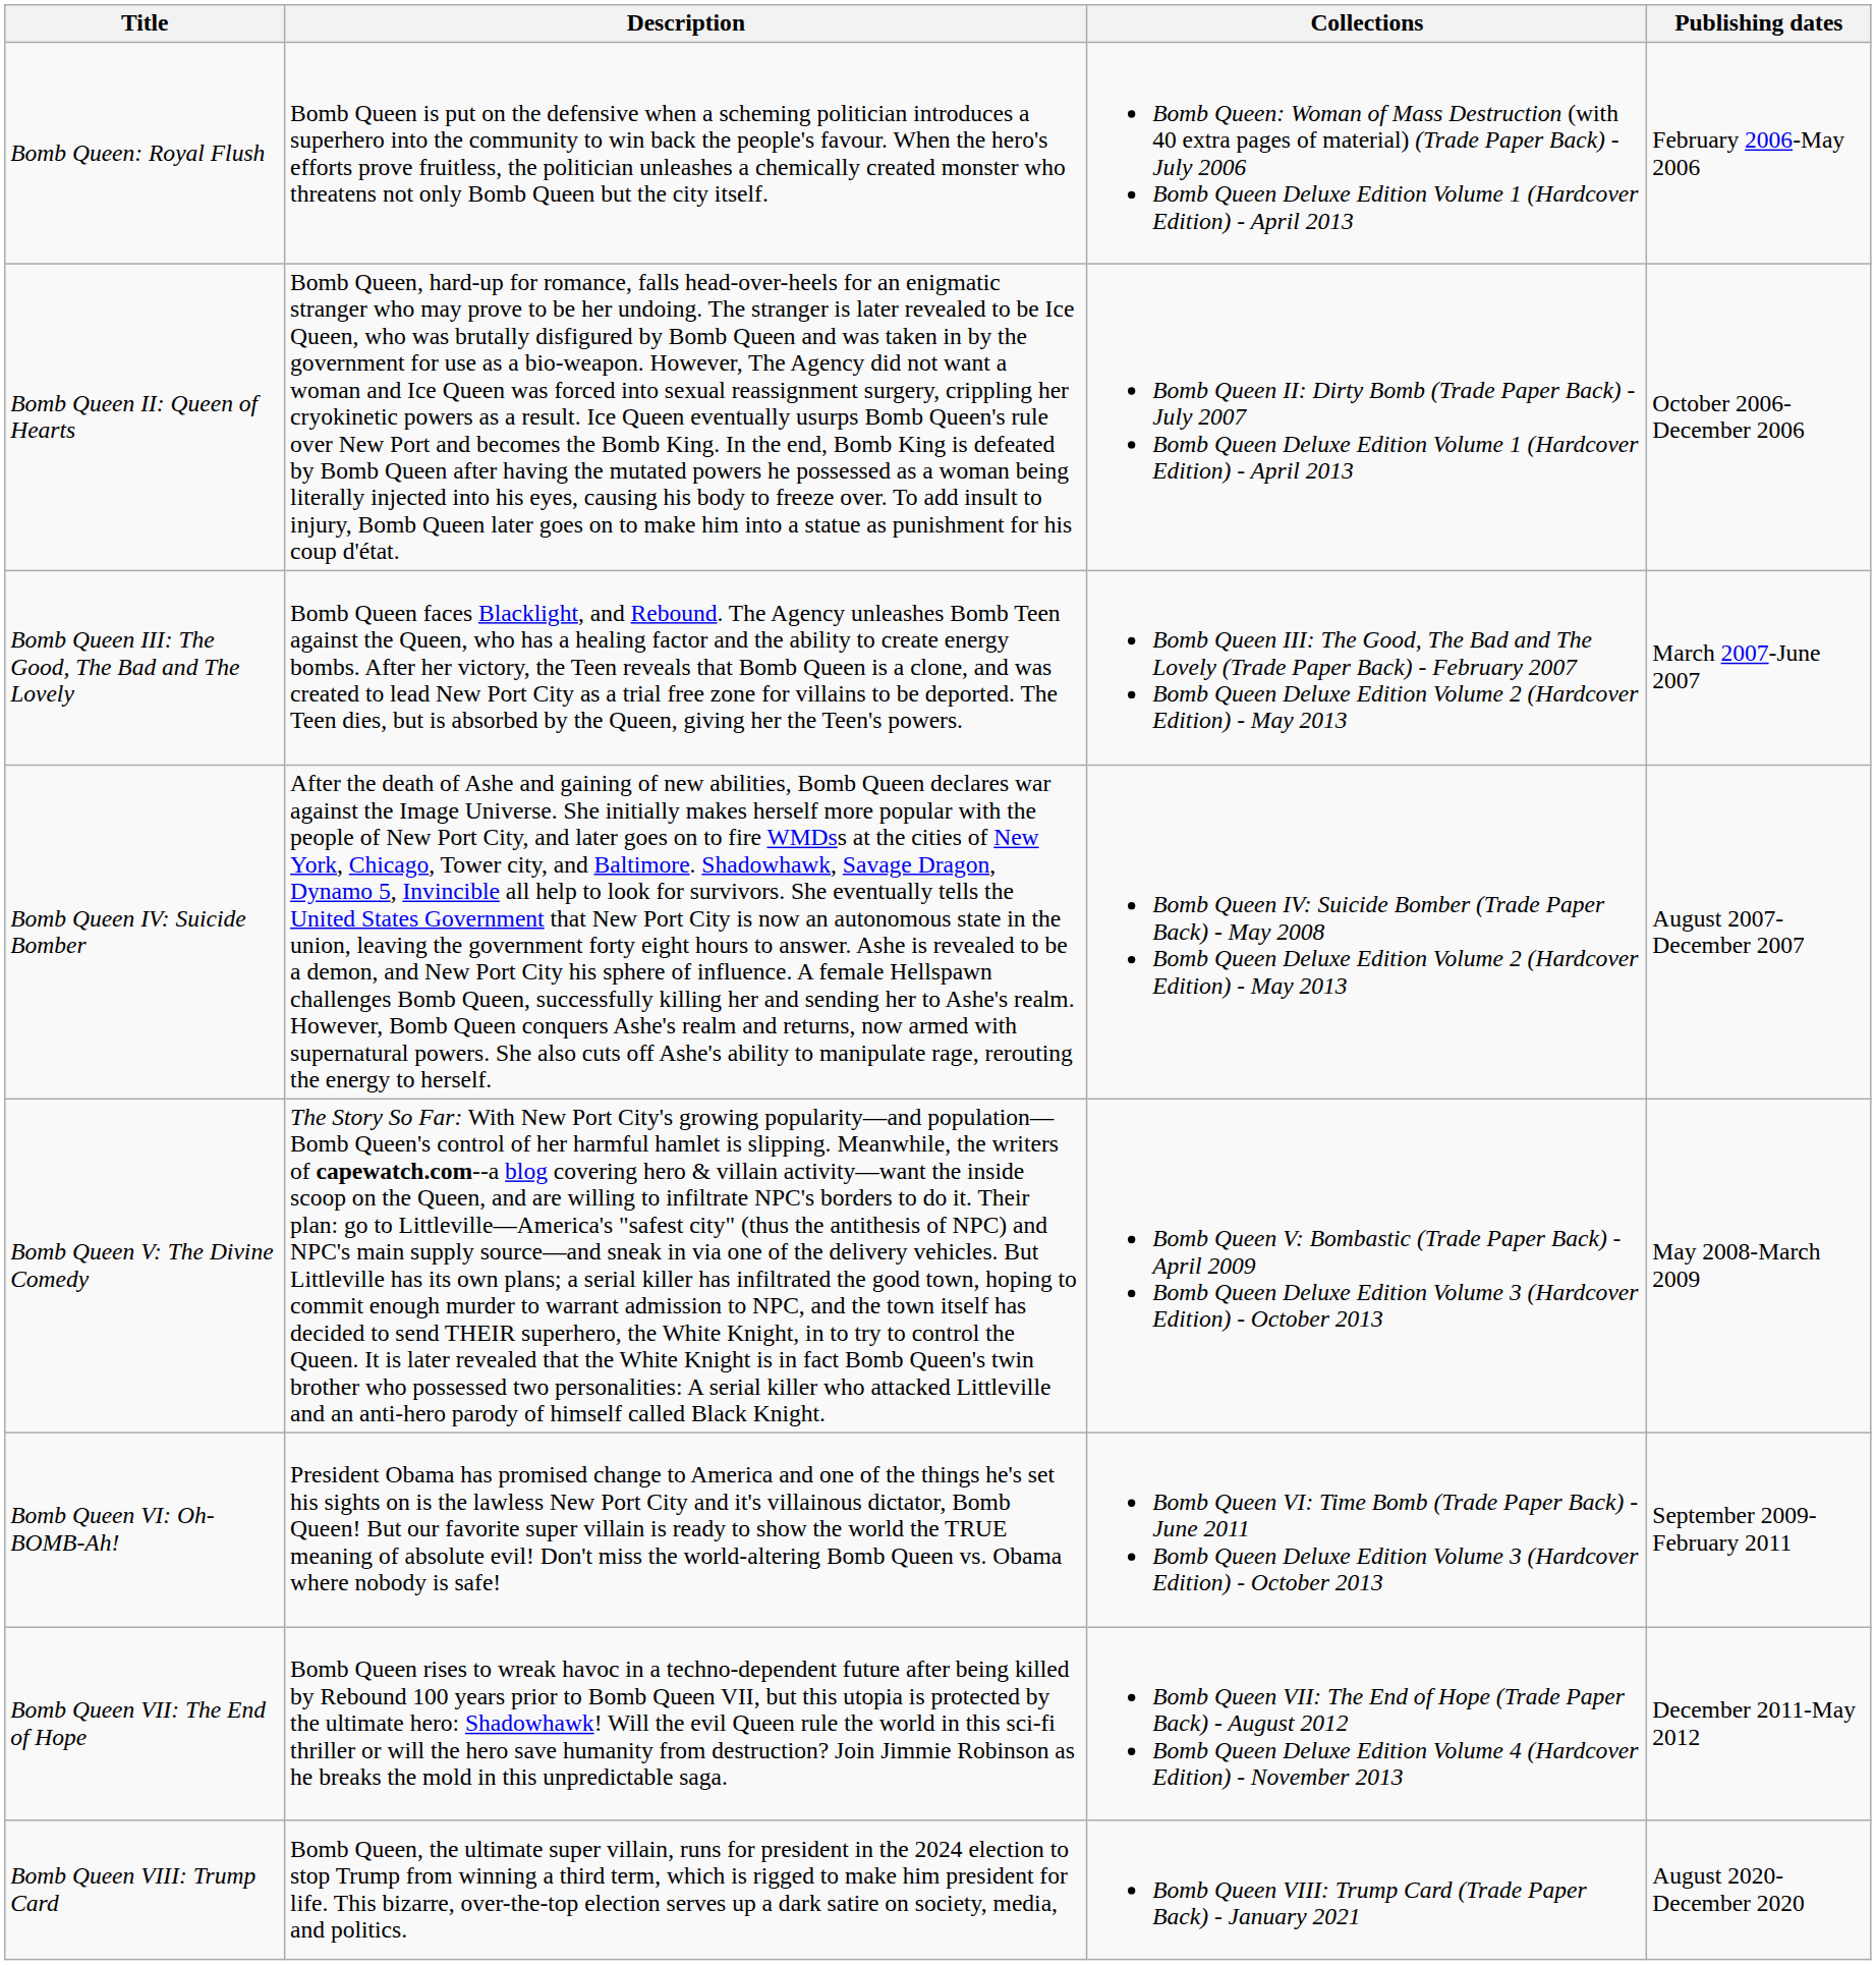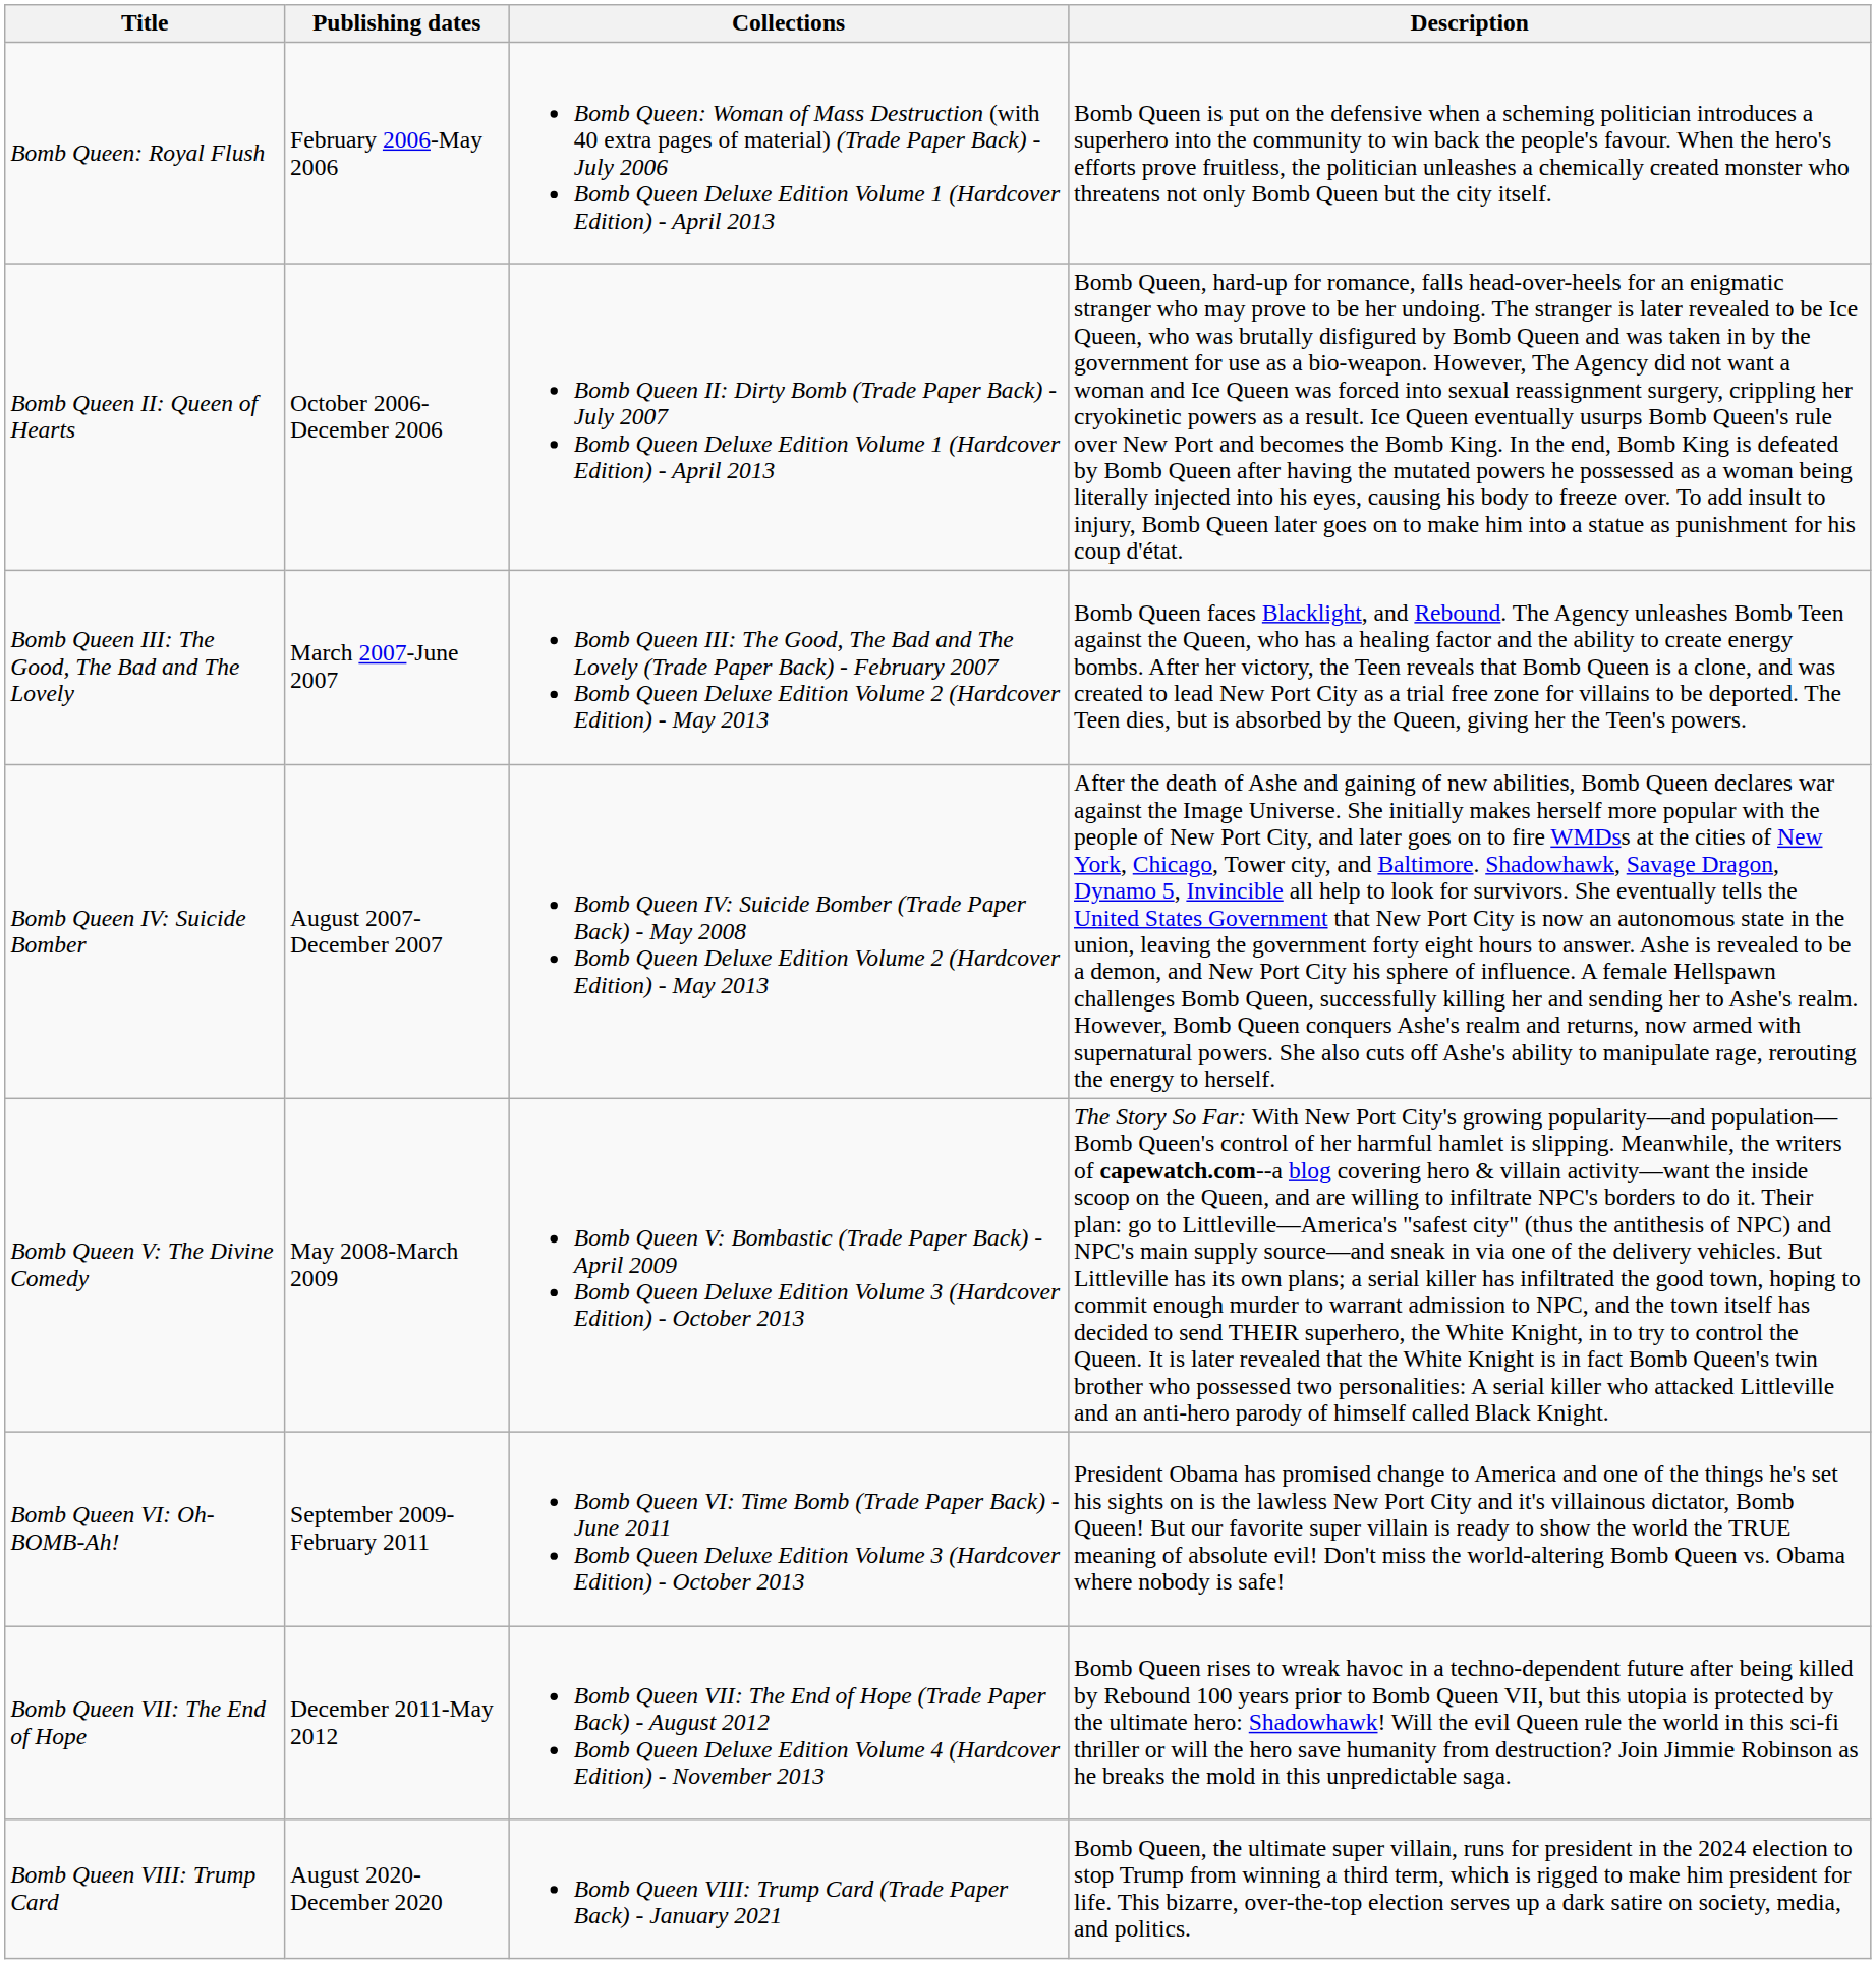 <table class="wikitable">
 <tr>
 <th width="15%">Title</th>
+<th width="12%">Publishing dates</th>
+<th width="30%">Collections</th>
 <th>Description</th>
-<th width="30%">Collections</th>
-<th width="12%">Publishing dates</th>
 </tr>
 <tr>
 <td><em>Bomb Queen: Royal Flush</em></td>
+<td>February <a href='#'>2006</a>-May 2006</td>
+<td><br><ul><li><em>Bomb Queen: Woman of Mass Destruction</em> (with 40 extra pages of material) <em>(Trade Paper Back) - July 2006</em></li><li><em>Bomb Queen Deluxe Edition Volume 1 (Hardcover Edition) - April 2013</em></li></ul></td>
 <td>Bomb Queen is put on the defensive when a scheming politician introduces a superhero into the community to win back the people's favour. When the hero's efforts prove fruitless, the politician unleashes a chemically created monster who threatens not only Bomb Queen but the city itself.</td>
-<td><br><ul><li><em>Bomb Queen: Woman of Mass Destruction</em> (with 40 extra pages of material) <em>(Trade Paper Back) - July 2006</em></li><li><em>Bomb Queen Deluxe Edition Volume 1 (Hardcover Edition) - April 2013</em></li></ul></td>
-<td>February <a href='#'>2006</a>-May 2006</td>
 </tr>
 <tr>
 <td><em>Bomb Queen II: Queen of Hearts</em></td>
+<td>October 2006-December 2006</td>
+<td><br><ul><li><em>Bomb Queen II: Dirty Bomb  (Trade Paper Back) - July 2007</em></li><li><em>Bomb Queen Deluxe Edition Volume 1 (Hardcover Edition) - April 2013</em></li></ul></td>
 <td>Bomb Queen, hard-up for romance, falls head-over-heels for an enigmatic stranger who may prove to be her undoing. The stranger is later revealed to be Ice Queen, who was brutally disfigured by Bomb Queen and was taken in by the government for use as a bio-weapon. However, The Agency did not want a woman and Ice Queen was forced into sexual reassignment surgery, crippling her cryokinetic powers as a result. Ice Queen eventually usurps Bomb Queen's rule over New Port and becomes the Bomb King. In the end, Bomb King is defeated by Bomb Queen after having the mutated powers he possessed as a woman being literally injected into his eyes, causing his body to freeze over. To add insult to injury, Bomb Queen later goes on to make him into a statue as punishment for his coup d'état.</td>
-<td><br><ul><li><em>Bomb Queen II: Dirty Bomb  (Trade Paper Back) - July 2007</em></li><li><em>Bomb Queen Deluxe Edition Volume 1 (Hardcover Edition) - April 2013</em></li></ul></td>
-<td>October 2006-December 2006</td>
 </tr>
 <tr>
 <td><em>Bomb Queen III: The Good, The Bad and The Lovely</em></td>
+<td>March <a href='#'>2007</a>-June 2007</td>
+<td><br><ul><li><em>Bomb Queen III: The Good, The Bad and The Lovely (Trade Paper Back) - February 2007</em></li><li><em>Bomb Queen Deluxe Edition Volume 2 (Hardcover Edition) - May 2013</em></li></ul></td>
 <td>Bomb Queen faces  <a href='#'>Blacklight</a>, and <a href='#'>Rebound</a>. The Agency unleashes Bomb Teen against the Queen, who has a healing factor and the ability to create energy bombs. After her victory, the Teen reveals that Bomb Queen is a clone, and was created to lead New Port City as a trial free zone for villains to be deported. The Teen dies, but is absorbed by the Queen, giving her the Teen's powers.</td>
-<td><br><ul><li><em>Bomb Queen III: The Good, The Bad and The Lovely (Trade Paper Back) - February 2007</em></li><li><em>Bomb Queen Deluxe Edition Volume 2 (Hardcover Edition) - May 2013</em></li></ul></td>
-<td>March <a href='#'>2007</a>-June 2007</td>
 </tr>
 <tr>
 <td><em>Bomb Queen IV: Suicide Bomber</em></td>
+<td>August 2007-December 2007</td>
+<td><br><ul><li><em>Bomb Queen IV: Suicide Bomber (Trade Paper Back) - May 2008</em></li><li><em>Bomb Queen Deluxe Edition Volume 2 (Hardcover Edition) - May 2013</em></li></ul></td>
 <td>After the death of Ashe and gaining of new abilities, Bomb Queen declares war against the Image Universe. She initially makes herself more popular with the people of New Port City, and later goes on to fire <a href='#'>WMDs</a>s at the cities of <a href='#'>New York</a>, <a href='#'>Chicago</a>, Tower city, and <a href='#'>Baltimore</a>. <a href='#'>Shadowhawk</a>, <a href='#'>Savage Dragon</a>, <a href='#'>Dynamo 5</a>, <a href='#'>Invincible</a> all help to look for survivors. She eventually tells the <a href='#'>United States Government</a> that New Port City is now an autonomous state in the union, leaving the government forty eight hours to answer. Ashe is revealed to be a demon, and New Port City his sphere of influence. A female Hellspawn challenges Bomb Queen, successfully killing her and sending her to Ashe's realm. However, Bomb Queen conquers Ashe's realm and returns, now armed with supernatural powers. She also cuts off Ashe's ability to manipulate rage, rerouting the energy to herself.</td>
-<td><br><ul><li><em>Bomb Queen IV: Suicide Bomber (Trade Paper Back) - May 2008</em></li><li><em>Bomb Queen Deluxe Edition Volume 2 (Hardcover Edition) - May 2013</em></li></ul></td>
-<td>August 2007-December 2007</td>
 </tr>
 <tr>
 <td><em>Bomb Queen V: The Divine Comedy</em></td>
+<td>May 2008-March 2009</td>
+<td><br><ul><li><em>Bomb Queen V: Bombastic (Trade Paper Back) - April 2009</em></li><li><em>Bomb Queen Deluxe Edition Volume 3 (Hardcover Edition) - October 2013</em></li></ul></td>
 <td><em>The Story So Far:</em> With New Port City's growing popularity—and population—Bomb Queen's control of her harmful hamlet is slipping. Meanwhile, the writers of <strong>capewatch.com</strong>--a <a href='#'>blog</a> covering hero & villain activity—want the inside scoop on the Queen, and are willing to infiltrate NPC's borders to do it. Their plan: go to Littleville—America's "safest city" (thus the antithesis of NPC) and NPC's main supply source—and sneak in via one of the delivery vehicles. But Littleville has its own plans; a serial killer has infiltrated the good town, hoping to commit enough murder to warrant admission to NPC, and the town itself has decided to send THEIR superhero, the White Knight, in to try to control the Queen. It is later revealed that the White Knight is in fact Bomb Queen's twin brother who possessed two personalities: A serial killer who attacked Littleville and an anti-hero parody of himself called Black Knight.</td>
-<td><br><ul><li><em>Bomb Queen V: Bombastic (Trade Paper Back) - April 2009</em></li><li><em>Bomb Queen Deluxe Edition Volume 3 (Hardcover Edition) - October 2013</em></li></ul></td>
-<td>May 2008-March 2009</td>
 </tr>
 <tr>
 <td><em>Bomb Queen VI: Oh-BOMB-Ah!</em></td>
+<td>September 2009-February 2011</td>
+<td><br><ul><li><em>Bomb Queen VI: Time Bomb (Trade Paper Back) - June 2011</em></li><li><em>Bomb Queen Deluxe Edition Volume 3 (Hardcover Edition) - October 2013</em></li></ul></td>
 <td>President Obama has promised change to America and one of the things he's set his sights on is the lawless New Port City and it's villainous dictator, Bomb Queen! But our favorite super villain is ready to show the world the TRUE meaning of absolute evil! Don't miss the world-altering Bomb Queen vs. Obama where nobody is safe!</td>
-<td><br><ul><li><em>Bomb Queen VI: Time Bomb (Trade Paper Back) - June 2011</em></li><li><em>Bomb Queen Deluxe Edition Volume 3 (Hardcover Edition) - October 2013</em></li></ul></td>
-<td>September 2009-February 2011</td>
 </tr>
 <tr>
 <td><em>Bomb Queen VII: The End of Hope</em></td>
+<td>December 2011-May 2012</td>
+<td><br><ul><li><em>Bomb Queen VII: The End of Hope (Trade Paper Back) - August 2012</em></li><li><em>Bomb Queen Deluxe Edition Volume 4 (Hardcover Edition) - November 2013</em></li></ul></td>
 <td>Bomb Queen rises to wreak havoc in a techno-dependent future after being killed by Rebound 100 years prior to Bomb Queen VII, but this utopia is protected by the ultimate hero: <a href='#'>Shadowhawk</a>! Will the evil Queen rule the world in this sci-fi thriller or will the hero save humanity from destruction? Join Jimmie Robinson as he breaks the mold in this unpredictable saga.</td>
-<td><br><ul><li><em>Bomb Queen VII: The End of Hope (Trade Paper Back) - August 2012</em></li><li><em>Bomb Queen Deluxe Edition Volume 4 (Hardcover Edition) - November 2013</em></li></ul></td>
-<td>December 2011-May 2012</td>
 </tr>
 <tr>
 <td><em>Bomb Queen VIII: Trump Card</em></td>
+<td>August 2020-December 2020</td>
+<td><br><ul><li><em>Bomb Queen VIII: Trump Card (Trade Paper Back) - January 2021</em></li></ul></td>
 <td>Bomb Queen, the ultimate super villain, runs for president in the 2024 election to stop Trump from winning a third term, which is rigged to make him president for life. This bizarre, over-the-top election serves up a dark satire on society, media, and politics.</td>
-<td><br><ul><li><em>Bomb Queen VIII: Trump Card (Trade Paper Back) - January 2021</em></li></ul></td>
-<td>August 2020-December 2020</td>
 </tr>
 </table>
